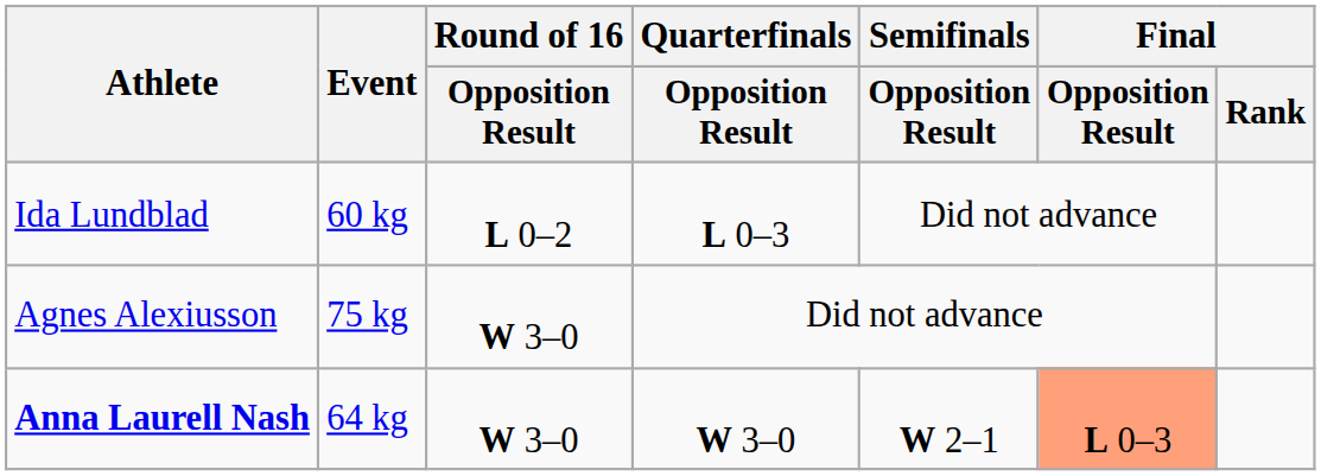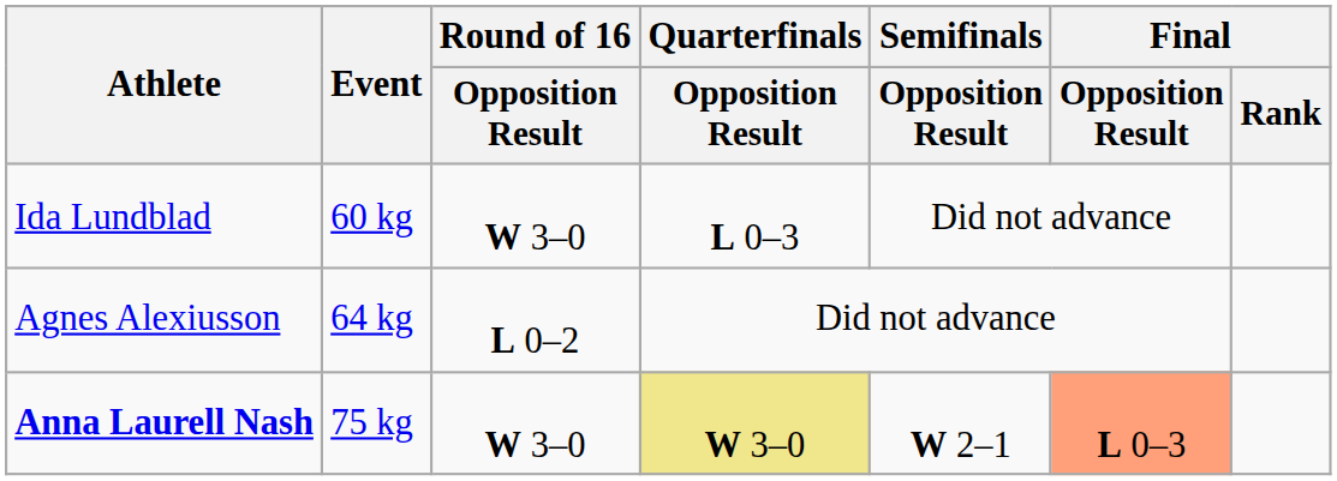 <table class="wikitable" style="font-size:90%">
 <tr>
 <th rowspan="2">Athlete</th>
 <th rowspan="2">Event</th>
 <th>Round of 16</th>
 <th>Quarterfinals</th>
 <th>Semifinals</th>
 <th colspan=2>Final</th>
 </tr>
 <tr style="font-size:95%">
 <th>Opposition<br>Result</th>
 <th>Opposition<br>Result</th>
 <th>Opposition<br>Result</th>
 <th>Opposition<br>Result</th>
 <th>Rank</th>
 </tr>
 <tr align=center>
 <td align=left><a href='#'>Ida Lundblad</a></td>
 <td align=left><a href='#'>60 kg</a></td>
-<td><br><strong>L</strong> 0–2</td>
+<td><br><strong>W</strong> 3–0</td>
 <td><br><strong>L</strong> 0–3</td>
 <td colspan=2>Did not advance</td>
 <td></td>
 </tr>
 <tr align=center>
 <td align=left><a href='#'>Agnes Alexiusson</a></td>
-<td align=left><a href='#'>75 kg</a></td>
-<td><br><strong>W</strong> 3–0</td>
+<td align=left><a href='#'>64 kg</a></td>
+<td><br><strong>L</strong> 0–2</td>
 <td colspan=3>Did not advance</td>
 <td></td>
 </tr>
 <tr align=center>
 <td align=left><strong><a href='#'>Anna Laurell Nash</a></strong></td>
-<td align=left><a href='#'>64 kg</a></td>
+<td align=left><a href='#'>75 kg</a></td>
 <td><br><strong>W</strong> 3–0</td>
-<td><br><strong>W</strong> 3–0</td>
+<td style="background: khaki;"><br><strong>W</strong> 3–0</td>
 <td><br><strong>W</strong> 2–1</td>
 <td style="background: lightsalmon;"><br><strong>L</strong> 0–3</td>
 <td></td>
 </tr>
 </table>
